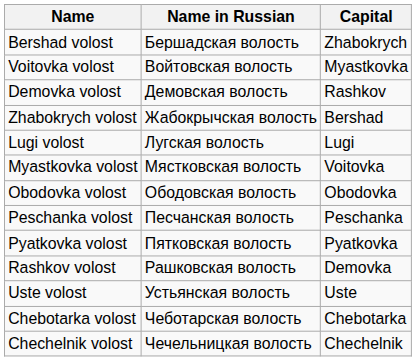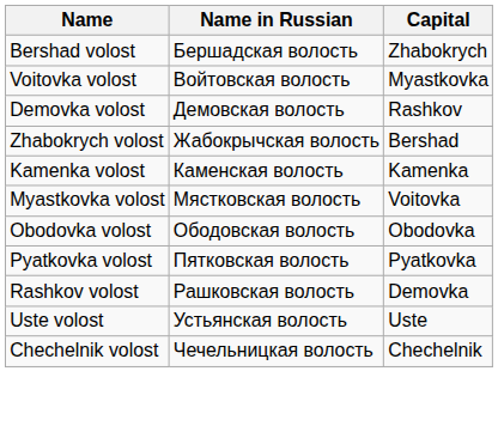 <table class="wikitable sortable">
 <tr>
 <th>Name</th>
 <th>Name in Russian</th>
 <th>Capital</th>
 </tr>
 <tr>
 <td>Bershad volost</td>
 <td>Бершадская волость</td>
 <td>Zhabokrych</td>
 </tr>
 <tr>
 <td>Voitovka volost</td>
 <td>Войтовская волость</td>
 <td>Myastkovka</td>
 </tr>
 <tr>
 <td>Demovka volost</td>
 <td>Демовская волость</td>
 <td>Rashkov</td>
 </tr>
 <tr>
 <td>Zhabokrych volost</td>
 <td>Жабокрычская волость</td>
 <td>Bershad</td>
 </tr>
 <tr>
-<td>Lugi volost</td>
-<td>Лугская волость</td>
-<td>Lugi</td>
+<td>Kamenka volost</td>
+<td>Каменская волость</td>
+<td>Kamenka</td>
 </tr>
 <tr>
 <td>Myastkovka volost</td>
 <td>Мястковская волость</td>
 <td>Voitovka</td>
 </tr>
 <tr>
 <td>Obodovka volost</td>
 <td>Ободовская волость</td>
 <td>Obodovka</td>
-</tr>
-<tr>
-<td>Peschanka volost</td>
-<td>Песчанская волость</td>
-<td>Peschanka</td>
 </tr>
 <tr>
 <td>Pyatkovka volost</td>
 <td>Пятковская волость</td>
 <td>Pyatkovka</td>
 </tr>
 <tr>
 <td>Rashkov volost</td>
 <td>Рашковская волость</td>
 <td>Demovka</td>
 </tr>
 <tr>
 <td>Uste volost</td>
 <td>Устьянская волость</td>
 <td>Uste</td>
 </tr>
 <tr>
-<td>Chebotarka volost</td>
-<td>Чеботарская волость</td>
-<td>Chebotarka</td>
-</tr>
-<tr>
 <td>Chechelnik volost</td>
 <td>Чечельницкая волость</td>
 <td>Chechelnik</td>
 </tr>
 </table>
